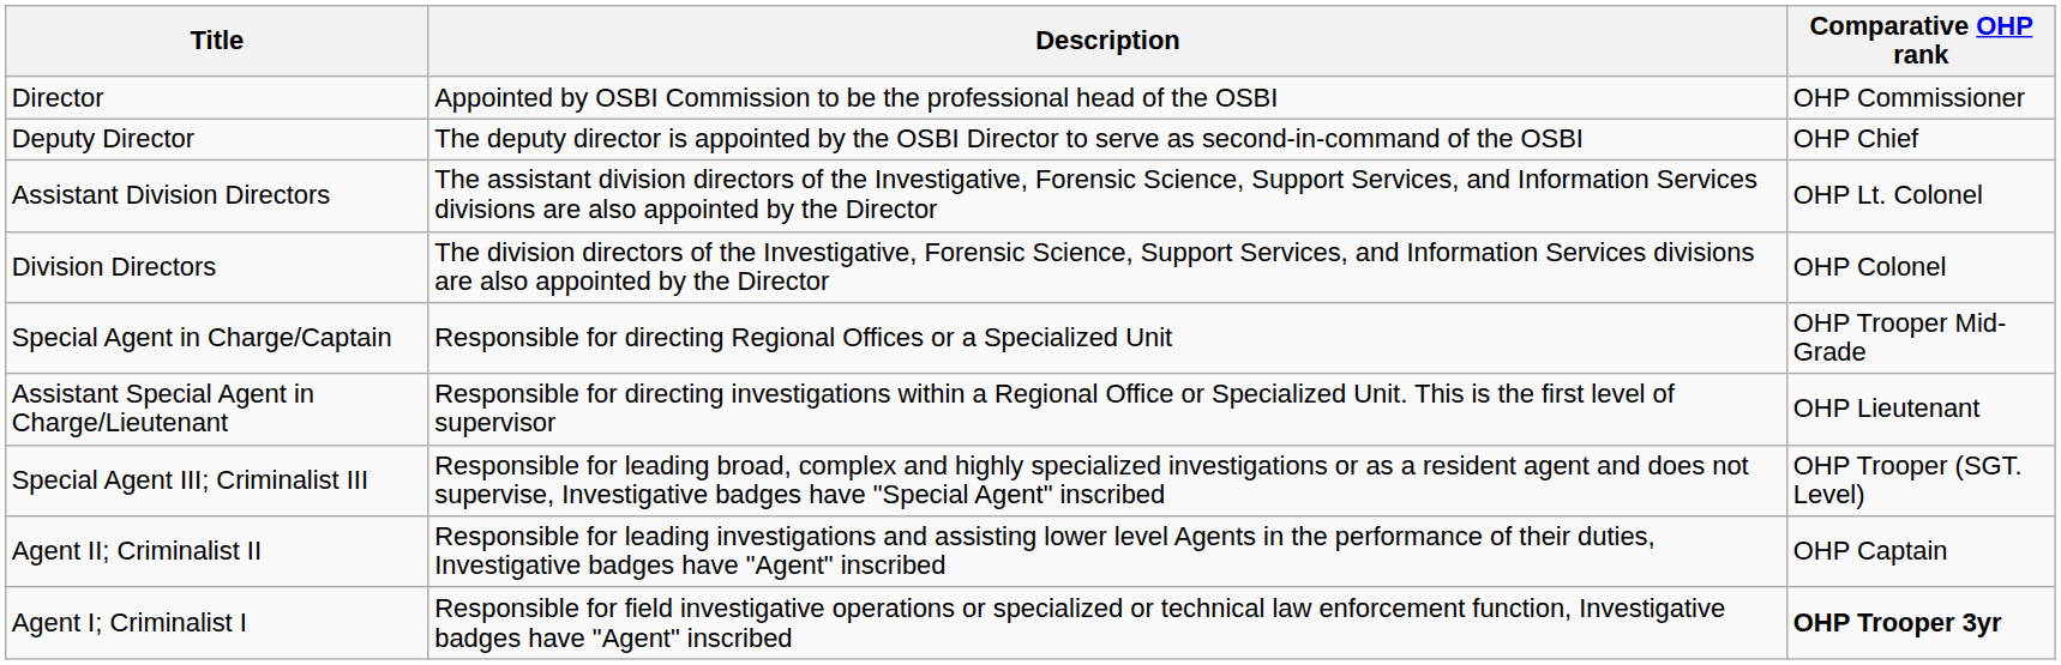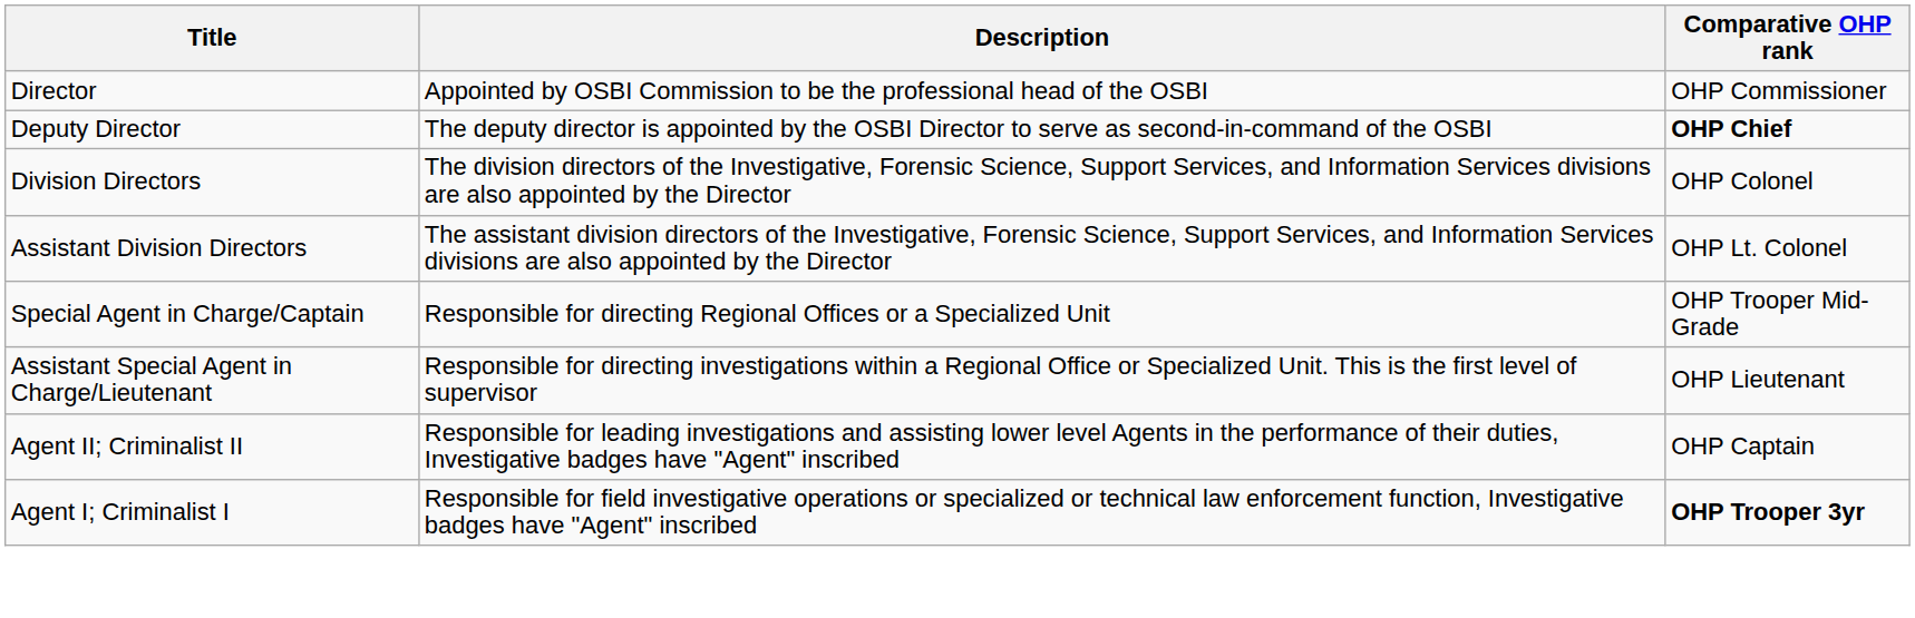 <table border="1" cellspacing="0" cellpadding="5" style="border-collapse:collapse;" class="wikitable">
 <tr>
 <th>Title</th>
 <th>Description</th>
 <th>Comparative <a href='#'>OHP</a> rank</th>
 </tr>
 <tr>
 <td>Director</td>
 <td>Appointed by OSBI Commission to be the professional head of the OSBI</td>
 <td>OHP Commissioner</td>
 </tr>
 <tr>
 <td>Deputy Director</td>
 <td>The deputy director is appointed by the OSBI Director to serve as second-in-command of the OSBI</td>
-<td>OHP Chief</td>
+<td><strong>OHP Chief</strong></td>
+</tr>
+<tr>
+<td>Division Directors</td>
+<td>The division directors of the Investigative, Forensic Science, Support Services, and Information Services divisions are also appointed by the Director</td>
+<td>OHP Colonel</td>
 </tr>
 <tr>
 <td>Assistant Division Directors</td>
 <td>The assistant division directors of the Investigative, Forensic Science, Support Services, and Information Services divisions are also appointed by the Director</td>
 <td>OHP Lt. Colonel</td>
-</tr>
-<tr>
-<td>Division Directors</td>
-<td>The division directors of the Investigative, Forensic Science, Support Services, and Information Services divisions are also appointed by the Director</td>
-<td>OHP Colonel</td>
 </tr>
 <tr>
 <td>Special Agent in Charge/Captain</td>
 <td>Responsible for directing Regional Offices or a Specialized Unit</td>
 <td>OHP Trooper Mid-Grade</td>
 </tr>
 <tr>
 <td>Assistant Special Agent in Charge/Lieutenant</td>
 <td>Responsible for directing investigations within a Regional Office or Specialized Unit. This is the first level of supervisor</td>
 <td>OHP Lieutenant</td>
 </tr>
 <tr>
-<td>Special Agent III; Criminalist III</td>
-<td>Responsible for leading broad, complex and highly specialized investigations or as a resident agent and does not supervise, Investigative badges have "Special Agent" inscribed</td>
-<td>OHP Trooper (SGT. Level)</td>
-</tr>
-<tr>
 <td>Agent II; Criminalist II</td>
 <td>Responsible for leading investigations and assisting lower level Agents in the performance of their duties, Investigative badges have "Agent" inscribed</td>
 <td>OHP Captain</td>
 </tr>
 <tr>
 <td>Agent I; Criminalist I</td>
 <td>Responsible for field investigative operations or specialized or technical law enforcement function, Investigative badges have "Agent" inscribed</td>
 <td><strong>OHP Trooper 3yr</strong></td>
 </tr>
 </table>
